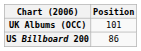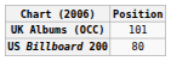 <table class="wikitable sortable plainrowheaders" style="text-align:center">
 <tr>
 <th scope="col">Chart (2006)</th>
 <th scope="col">Position</th>
 </tr>
 <tr>
 <th scope="row">UK Albums (OCC)</th>
 <td>101</td>
 </tr>
 <tr>
 <th scope="row">US <em>Billboard</em> 200</th>
-<td>86</td>
+<td>80</td>
 </tr>
 </table>
